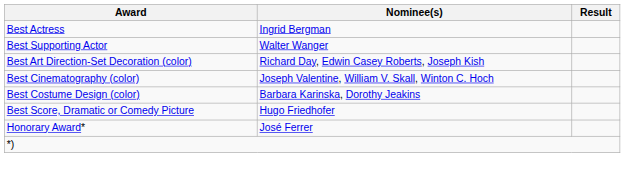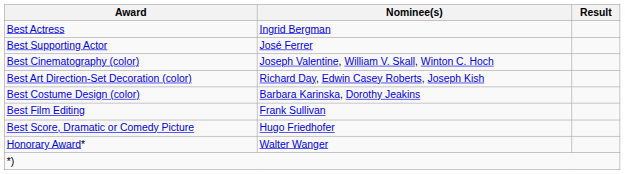 <table class=wikitable width="75%";>
 <tr>
 <th>Award</th>
 <th>Nominee(s)</th>
 <th>Result</th>
 </tr>
 <tr>
 <td><a href='#'>Best Actress</a></td>
 <td><a href='#'>Ingrid Bergman</a></td>
 <td></td>
 </tr>
 <tr>
 <td><a href='#'>Best Supporting Actor</a></td>
-<td><a href='#'>Walter Wanger</a></td>
+<td><a href='#'>José Ferrer</a></td>
+<td></td>
+</tr>
+<tr>
+<td><a href='#'>Best Cinematography (color)</a></td>
+<td><a href='#'>Joseph Valentine</a>, <a href='#'>William V. Skall</a>, <a href='#'>Winton C. Hoch</a></td>
 <td></td>
 </tr>
 <tr>
 <td><a href='#'>Best Art Direction-Set Decoration (color)</a></td>
 <td><a href='#'>Richard Day</a>, <a href='#'>Edwin Casey Roberts</a>, <a href='#'>Joseph Kish</a></td>
 <td></td>
 </tr>
 <tr>
-<td><a href='#'>Best Cinematography (color)</a></td>
-<td><a href='#'>Joseph Valentine</a>, <a href='#'>William V. Skall</a>, <a href='#'>Winton C. Hoch</a></td>
+<td><a href='#'>Best Costume Design (color)</a></td>
+<td><a href='#'>Barbara Karinska</a>, <a href='#'>Dorothy Jeakins</a></td>
 <td></td>
 </tr>
 <tr>
-<td><a href='#'>Best Costume Design (color)</a></td>
-<td><a href='#'>Barbara Karinska</a>, <a href='#'>Dorothy Jeakins</a></td>
+<td><a href='#'>Best Film Editing</a></td>
+<td><a href='#'>Frank Sullivan</a></td>
 <td></td>
 </tr>
 <tr>
 <td><a href='#'>Best Score, Dramatic or Comedy Picture</a></td>
 <td><a href='#'>Hugo Friedhofer</a></td>
 <td></td>
 </tr>
 <tr>
 <td><a href='#'>Honorary Award</a>*</td>
-<td><a href='#'>José Ferrer</a></td>
+<td><a href='#'>Walter Wanger</a></td>
 <td></td>
 </tr>
 <tr>
 <td colspan=3>*)</td>
 </tr>
 </table>
